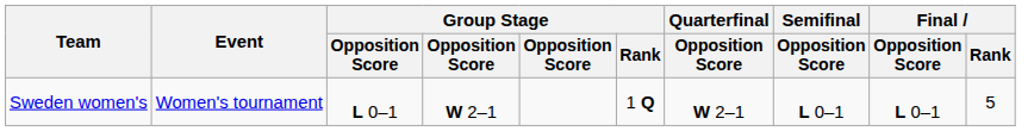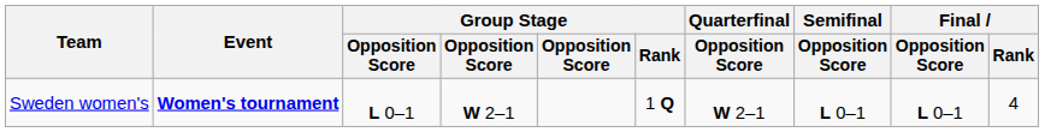 <table class="wikitable" style="font-size:90%">
 <tr>
 <th rowspan=2>Team</th>
 <th rowspan=2>Event</th>
 <th colspan=4>Group Stage</th>
 <th>Quarterfinal</th>
 <th>Semifinal</th>
 <th colspan=2>Final / </th>
 </tr>
 <tr style="font-size:95%">
 <th>Opposition<br>Score</th>
 <th>Opposition<br>Score</th>
 <th>Opposition<br>Score</th>
 <th>Rank</th>
 <th>Opposition<br>Score</th>
 <th>Opposition<br>Score</th>
 <th>Opposition<br>Score</th>
 <th>Rank</th>
 </tr>
 <tr align=center>
 <td align=left><a href='#'>Sweden women's</a></td>
-<td align=left><a href='#'>Women's tournament</a></td>
+<td align=left><strong><a href='#'>Women's tournament</a></strong></td>
 <td><br><strong>L</strong> 0–1</td>
 <td><br><strong>W</strong> 2–1</td>
 <td></td>
 <td>1 <strong>Q</strong></td>
 <td><br><strong>W</strong> 2–1</td>
 <td><br><strong>L</strong> 0–1</td>
 <td><br><strong>L</strong> 0–1</td>
-<td>5</td>
+<td>4</td>
 </tr>
 </table>
